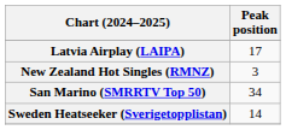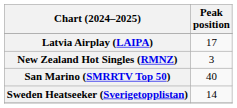 <table class="wikitable sortable plainrowheaders" style="text-align:center">
 <tr>
 <th scope="col">Chart (2024–2025)</th>
 <th scope="col">Peak<br>position</th>
 </tr>
 <tr>
 </tr>
 <tr>
 </tr>
 <tr>
 </tr>
 <tr>
 <th scope="row">Latvia Airplay (<a href='#'>LAIPA</a>)</th>
 <td>17</td>
 </tr>
 <tr>
 <th scope="row">New Zealand Hot Singles (<a href='#'>RMNZ</a>)</th>
 <td>3</td>
 </tr>
 <tr>
 <th scope="row">San Marino (<a href='#'>SMRRTV Top 50</a>)</th>
-<td>34</td>
+<td>40</td>
 </tr>
 <tr>
 <th scope="row">Sweden Heatseeker (<a href='#'>Sverigetopplistan</a>)</th>
 <td>14</td>
 </tr>
 <tr>
 </tr>
 <tr>
 </tr>
 </table>
